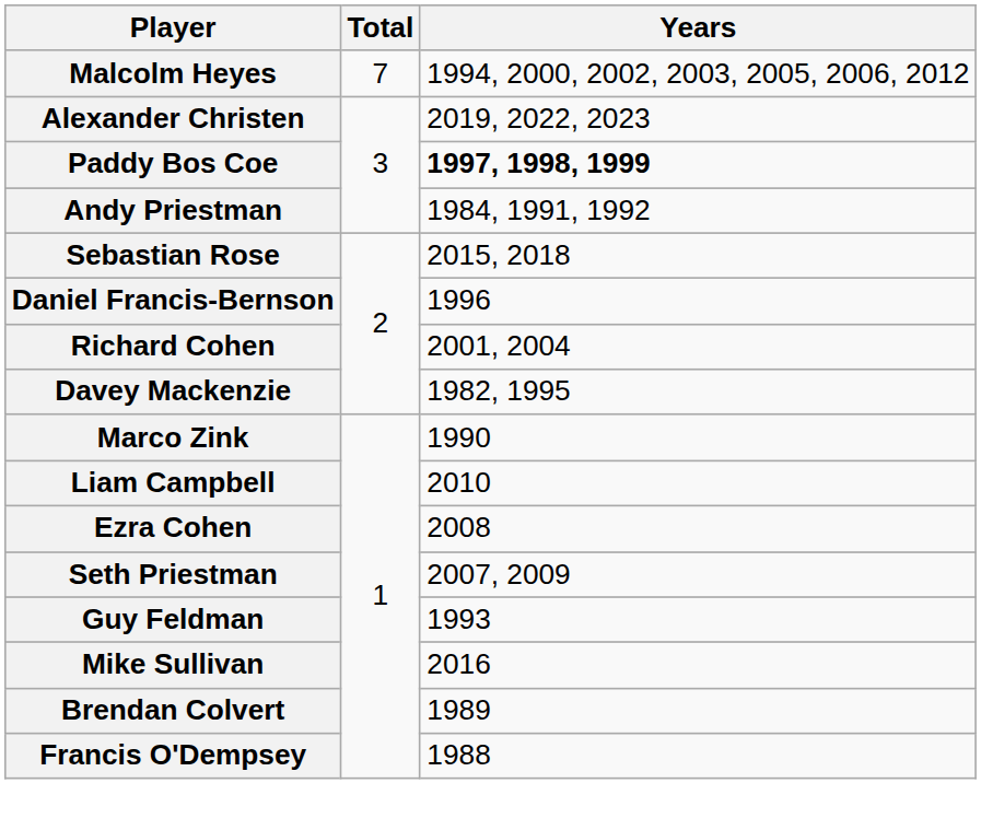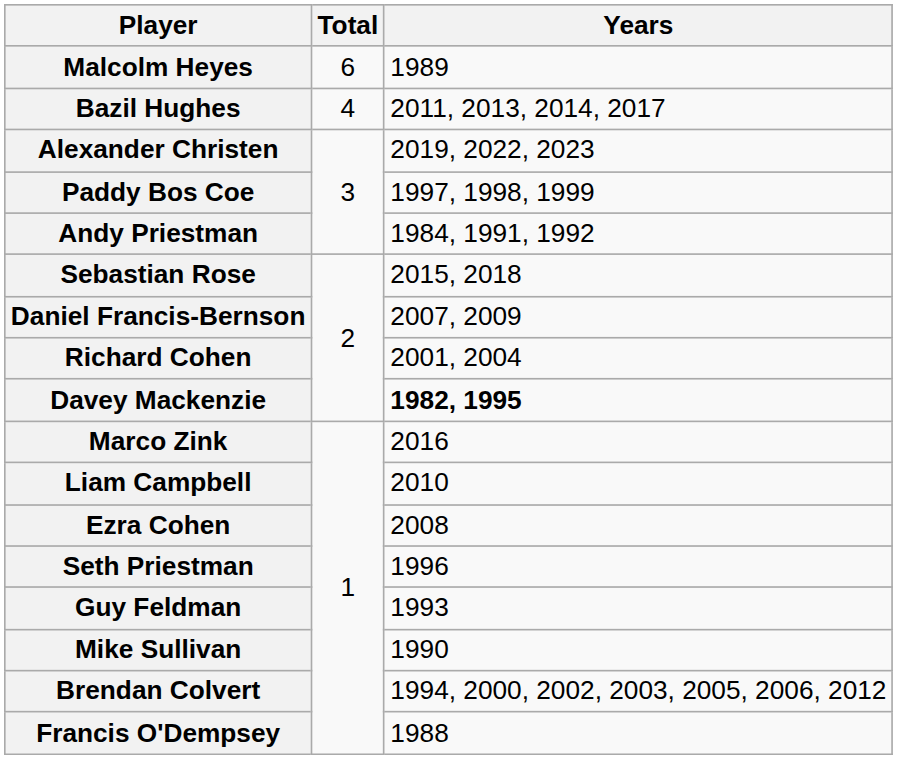 <table class="wikitable plainrowheaders">
 <tr>
 <th scope="col">Player</th>
 <th scope="col">Total</th>
 <th scope="col">Years</th>
 </tr>
 <tr>
 <th scope="row"> Malcolm Heyes</th>
-<td align="center">7</td>
-<td>1994, 2000, 2002, 2003, 2005, 2006, 2012</td>
+<td align="center">6</td>
+<td>1989</td>
+</tr>
+<tr>
+<th scope="row"> Bazil Hughes</th>
+<td align="center">4</td>
+<td>2011, 2013, 2014, 2017</td>
 </tr>
 <tr>
 <th scope="row"> Alexander Christen</th>
 <td align="center" rowspan = "3">3</td>
 <td>2019, 2022, 2023</td>
 </tr>
 <tr>
 <th scope="row"> Paddy Bos Coe</th>
-<td><strong>1997, 1998, 1999</strong></td>
+<td>1997, 1998, 1999</td>
 </tr>
 <tr>
 <th scope="row"> Andy Priestman</th>
 <td>1984, 1991, 1992</td>
 </tr>
 <tr>
 <th scope="row"> Sebastian Rose</th>
 <td align="center" rowspan="4">2</td>
 <td>2015, 2018</td>
 </tr>
 <tr>
 <th scope="row"> Daniel Francis-Bernson</th>
-<td>1996</td>
+<td>2007, 2009</td>
 </tr>
 <tr>
 <th scope="row"> Richard Cohen</th>
 <td>2001, 2004</td>
 </tr>
 <tr>
 <th scope="row"> Davey Mackenzie</th>
-<td>1982, 1995</td>
+<td><strong>1982, 1995</strong></td>
 </tr>
 <tr>
 <th scope="row"> Marco Zink</th>
 <td align="center" rowspan="8">1</td>
-<td>1990</td>
+<td>2016</td>
 </tr>
 <tr>
 <th scope="row"> Liam Campbell</th>
 <td>2010</td>
 </tr>
 <tr>
 <th scope="row"> Ezra Cohen</th>
 <td>2008</td>
 </tr>
 <tr>
 <th scope="row"> Seth Priestman</th>
-<td>2007, 2009</td>
+<td>1996</td>
 </tr>
 <tr>
 <th scope="row"> Guy Feldman</th>
 <td>1993</td>
 </tr>
 <tr>
 <th scope="row"> Mike Sullivan</th>
-<td>2016</td>
+<td>1990</td>
 </tr>
 <tr>
 <th scope="row"> Brendan Colvert</th>
-<td>1989</td>
+<td>1994, 2000, 2002, 2003, 2005, 2006, 2012</td>
 </tr>
 <tr>
 <th scope="row"> Francis O'Dempsey</th>
 <td>1988</td>
 </tr>
 </table>
